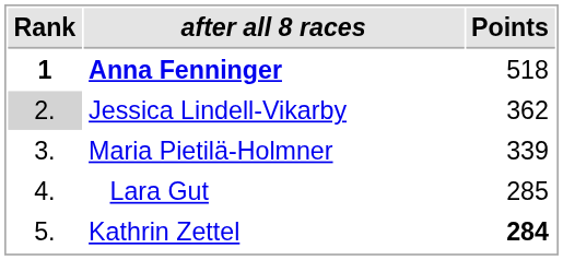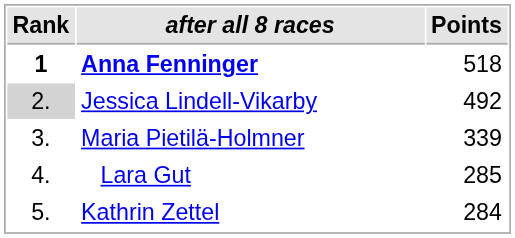 <table cellspacing="1" cellpadding="3" style="border:1px solid #aaa; font-size:86%;">
 <tr style="background:#e4e4e4;">
 <th style="border-bottom:1px solid #aaa; width:10px;">Rank</th>
 <th style="border-bottom:1px solid #aaa; width:200px;"><strong><em>after all 8 races</em></strong></th>
 <th style="border-bottom:1px solid #aaa; width:20px;">Points</th>
 </tr>
 <tr>
 <td style="text-align:center;"><strong>1</strong></td>
 <td> <strong><a href='#'>Anna Fenninger</a></strong></td>
 <td align="right">518</td>
 </tr>
 <tr>
 <td style="background: lightgrey; text-align:center;">2.</td>
 <td> <a href='#'>Jessica Lindell-Vikarby</a></td>
-<td align="right">362</td>
+<td align="right">492</td>
 </tr>
 <tr>
 <td style="text-align:center;">3.</td>
 <td> <a href='#'>Maria Pietilä-Holmner</a></td>
 <td align="right">339</td>
 </tr>
 <tr>
 <td style="text-align:center;">4.</td>
 <td>   <a href='#'>Lara Gut</a></td>
 <td align="right">285</td>
 </tr>
 <tr>
 <td style="text-align:center;">5.</td>
 <td> <a href='#'>Kathrin Zettel</a></td>
-<td align="right"><strong>284</strong></td>
+<td align="right">284</td>
 </tr>
 </table>
